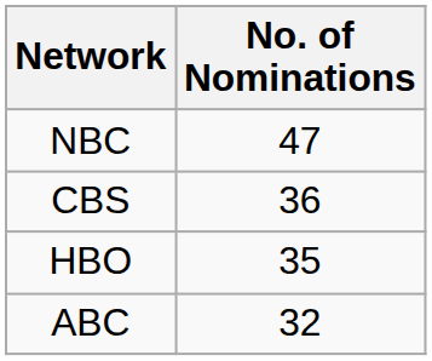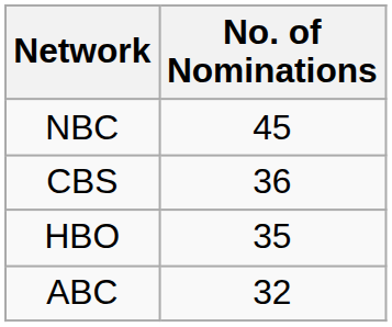 <table class="wikitable">
 <tr>
 <th>Network</th>
 <th>No. of<br>Nominations</th>
 </tr>
 <tr style="text-align:center">
 <td>NBC</td>
-<td>47</td>
+<td>45</td>
 </tr>
 <tr style="text-align:center">
 <td>CBS</td>
 <td>36</td>
 </tr>
 <tr style="text-align:center">
 <td>HBO</td>
 <td>35</td>
 </tr>
 <tr style="text-align:center">
 <td>ABC</td>
 <td>32</td>
 </tr>
 </table>
